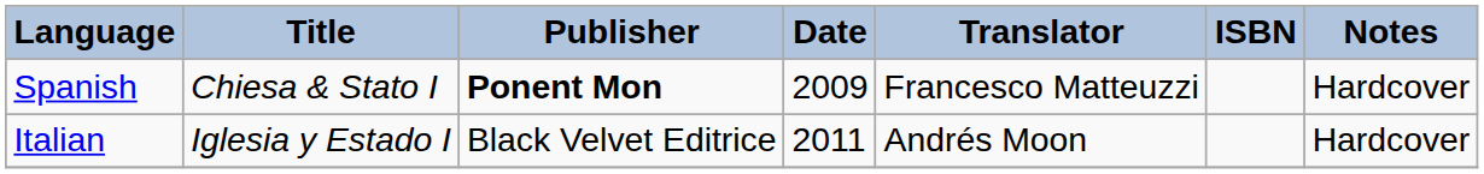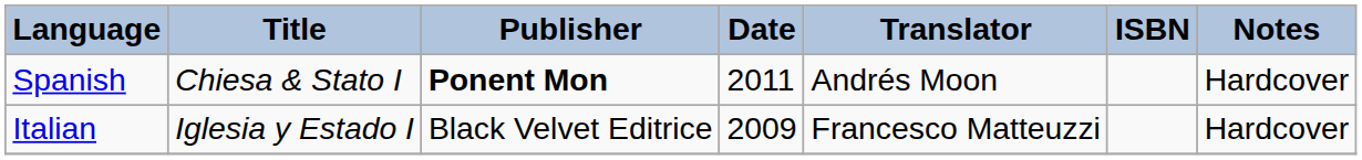 <table class="wikitable">
 <tr>
 <th style="background:#B0C4DE;">Language</th>
 <th style="background:#B0C4DE;">Title</th>
 <th style="background:#B0C4DE;">Publisher</th>
 <th style="background:#B0C4DE;">Date</th>
 <th style="background:#B0C4DE;">Translator</th>
 <th style="background:#B0C4DE;">ISBN</th>
 <th style="background:#B0C4DE;">Notes</th>
 </tr>
 <tr>
 <td><a href='#'>Spanish</a></td>
 <td><em>Chiesa & Stato I</em></td>
 <td><strong>Ponent Mon</strong></td>
-<td>2009</td>
-<td>Francesco Matteuzzi</td>
+<td>2011</td>
+<td>Andrés Moon</td>
 <td></td>
 <td>Hardcover</td>
 </tr>
 <tr>
 <td><a href='#'>Italian</a></td>
 <td><em>Iglesia y Estado I</em></td>
 <td>Black Velvet Editrice</td>
-<td>2011</td>
-<td>Andrés Moon</td>
+<td>2009</td>
+<td>Francesco Matteuzzi</td>
 <td></td>
 <td>Hardcover</td>
 </tr>
 <tr>
 </tr>
 </table>
